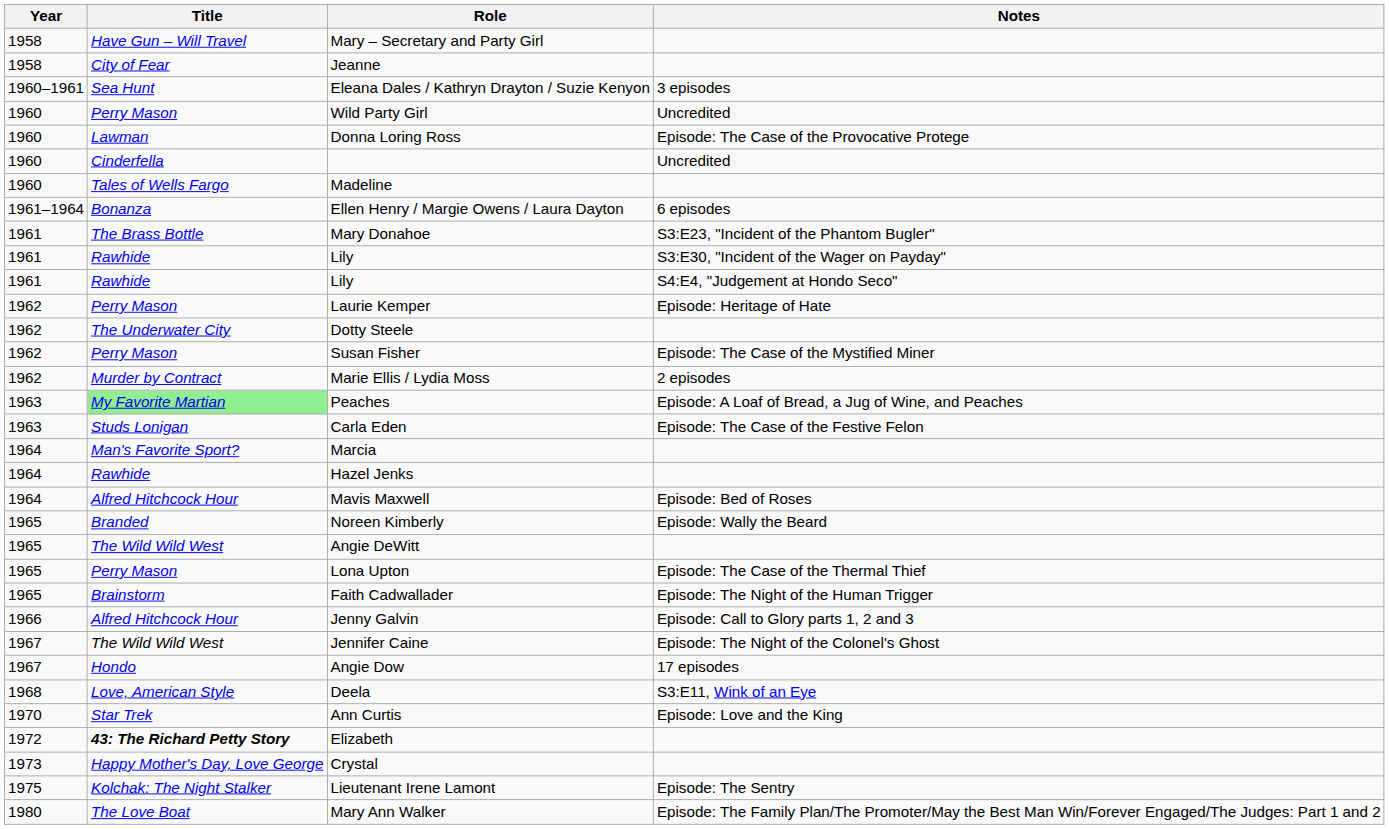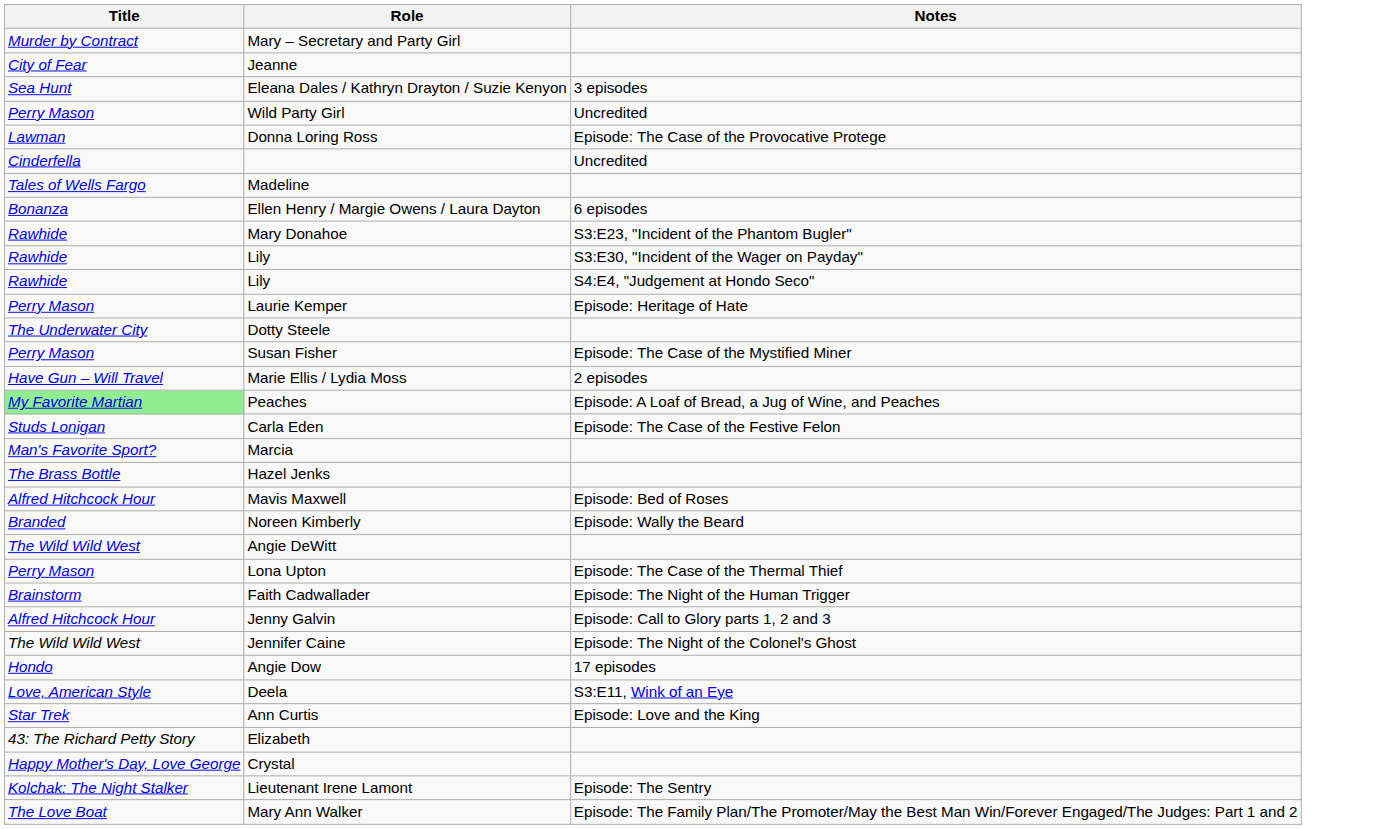 <table class="wikitable">
 <tr>
-<th>Year</th>
 <th>Title</th>
 <th>Role</th>
 <th>Notes</th>
 </tr>
 <tr>
-<td>1958</td>
-<td><em><a href='#'>Have Gun – Will Travel</a></em></td>
+<td><em><a href='#'>Murder by Contract</a></em></td>
 <td>Mary – Secretary and Party Girl</td>
 <td></td>
 </tr>
 <tr>
-<td>1958</td>
 <td><em><a href='#'>City of Fear</a></em></td>
 <td>Jeanne</td>
 <td></td>
 </tr>
 <tr>
-<td>1960–1961</td>
 <td><em><a href='#'>Sea Hunt</a></em></td>
 <td>Eleana Dales / Kathryn Drayton / Suzie Kenyon</td>
 <td>3 episodes</td>
 </tr>
 <tr>
-<td>1960</td>
 <td><em><a href='#'>Perry Mason</a></em></td>
 <td>Wild Party Girl</td>
 <td>Uncredited</td>
 </tr>
 <tr>
-<td>1960</td>
 <td><em><a href='#'>Lawman</a></em></td>
 <td>Donna Loring Ross</td>
 <td>Episode: The Case of the Provocative Protege</td>
 </tr>
 <tr>
-<td>1960</td>
 <td><em><a href='#'>Cinderfella</a></em></td>
 <td></td>
 <td>Uncredited</td>
 </tr>
 <tr>
-<td>1960</td>
 <td><em><a href='#'>Tales of Wells Fargo</a></em></td>
 <td>Madeline</td>
 <td></td>
 </tr>
 <tr>
-<td>1961–1964</td>
 <td><em><a href='#'>Bonanza</a></em></td>
 <td>Ellen Henry / Margie Owens / Laura Dayton</td>
 <td>6 episodes</td>
 </tr>
 <tr>
-<td>1961</td>
-<td><em><a href='#'>The Brass Bottle</a></em></td>
+<td><em><a href='#'>Rawhide</a></em></td>
 <td>Mary Donahoe</td>
 <td>S3:E23, "Incident of the Phantom Bugler"</td>
 </tr>
 <tr>
-<td>1961</td>
 <td><em><a href='#'>Rawhide</a></em></td>
 <td>Lily</td>
 <td>S3:E30, "Incident of the Wager on Payday"</td>
 </tr>
 <tr>
-<td>1961</td>
 <td><em><a href='#'>Rawhide</a></em></td>
 <td>Lily</td>
 <td>S4:E4, "Judgement at Hondo Seco"</td>
 </tr>
 <tr>
-<td>1962</td>
 <td><em><a href='#'>Perry Mason</a></em></td>
 <td>Laurie Kemper</td>
 <td>Episode: Heritage of Hate</td>
 </tr>
 <tr>
-<td>1962</td>
 <td><em><a href='#'>The Underwater City</a></em></td>
 <td>Dotty Steele</td>
 <td></td>
 </tr>
 <tr>
-<td>1962</td>
 <td><em><a href='#'>Perry Mason</a></em></td>
 <td>Susan Fisher</td>
 <td>Episode: The Case of the Mystified Miner</td>
 </tr>
 <tr>
-<td>1962</td>
-<td><em><a href='#'>Murder by Contract</a></em></td>
+<td><em><a href='#'>Have Gun – Will Travel</a></em></td>
 <td>Marie Ellis / Lydia Moss</td>
 <td>2 episodes</td>
 </tr>
 <tr>
-<td>1963</td>
 <td style="background: lightgreen;"><em><a href='#'>My Favorite Martian</a></em></td>
 <td>Peaches</td>
 <td>Episode: A Loaf of Bread, a Jug of Wine, and Peaches</td>
 </tr>
 <tr>
-<td>1963</td>
 <td><em><a href='#'>Studs Lonigan</a></em></td>
 <td>Carla Eden</td>
 <td>Episode: The Case of the Festive Felon</td>
 </tr>
 <tr>
-<td>1964</td>
 <td><em><a href='#'>Man's Favorite Sport?</a></em></td>
 <td>Marcia</td>
 <td></td>
 </tr>
 <tr>
-<td>1964</td>
-<td><em><a href='#'>Rawhide</a></em></td>
+<td><em><a href='#'>The Brass Bottle</a></em></td>
 <td>Hazel Jenks</td>
 <td></td>
 </tr>
 <tr>
-<td>1964</td>
 <td><em><a href='#'>Alfred Hitchcock Hour</a></em></td>
 <td>Mavis Maxwell</td>
 <td>Episode: Bed of Roses</td>
 </tr>
 <tr>
-<td>1965</td>
 <td><em><a href='#'>Branded</a></em></td>
 <td>Noreen Kimberly</td>
 <td>Episode: Wally the Beard</td>
 </tr>
 <tr>
-<td>1965</td>
 <td><em><a href='#'>The Wild Wild West</a></em></td>
 <td>Angie DeWitt</td>
 <td></td>
 </tr>
 <tr>
-<td>1965</td>
 <td><em><a href='#'>Perry Mason</a></em></td>
 <td>Lona Upton</td>
 <td>Episode: The Case of the Thermal Thief</td>
 </tr>
 <tr>
-<td>1965</td>
 <td><em><a href='#'>Brainstorm</a></em></td>
 <td>Faith Cadwallader</td>
 <td>Episode: The Night of the Human Trigger</td>
 </tr>
 <tr>
-<td>1966</td>
 <td><em><a href='#'>Alfred Hitchcock Hour</a></em></td>
 <td>Jenny Galvin</td>
 <td>Episode: Call to Glory parts 1, 2 and 3</td>
 </tr>
 <tr>
-<td>1967</td>
 <td><em>The Wild Wild West</em></td>
 <td>Jennifer Caine</td>
 <td>Episode: The Night of the Colonel's Ghost</td>
 </tr>
 <tr>
-<td>1967</td>
 <td><em><a href='#'>Hondo</a></em></td>
 <td>Angie Dow</td>
 <td>17 episodes</td>
 </tr>
 <tr>
-<td>1968</td>
 <td><em><a href='#'>Love, American Style</a></em></td>
 <td>Deela</td>
 <td>S3:E11,  <a href='#'>Wink of an Eye</a></td>
 </tr>
 <tr>
-<td>1970</td>
 <td><em><a href='#'>Star Trek</a></em></td>
 <td>Ann Curtis</td>
 <td>Episode: Love and the King</td>
 </tr>
 <tr>
-<td>1972</td>
-<td><strong><em>43: The Richard Petty Story</em></strong></td>
+<td><em>43: The Richard Petty Story</em></td>
 <td>Elizabeth</td>
 <td></td>
 </tr>
 <tr>
-<td>1973</td>
 <td><em><a href='#'>Happy Mother's Day, Love George</a></em></td>
 <td>Crystal</td>
 <td></td>
 </tr>
 <tr>
-<td>1975</td>
 <td><em><a href='#'>Kolchak: The Night Stalker</a></em></td>
 <td>Lieutenant Irene Lamont</td>
 <td>Episode: The Sentry</td>
 </tr>
 <tr>
-<td>1980</td>
 <td><em><a href='#'>The Love Boat</a></em></td>
 <td>Mary Ann Walker</td>
 <td>Episode: The Family Plan/The Promoter/May the Best Man Win/Forever Engaged/The Judges: Part 1 and 2</td>
 </tr>
 </table>
